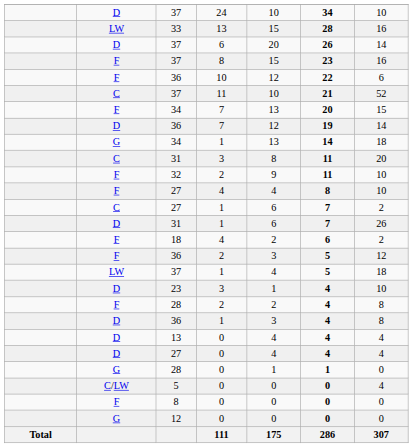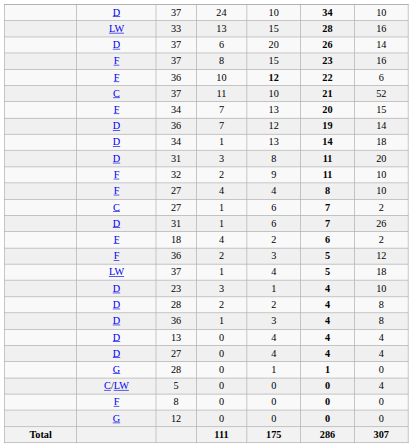 <table class="wikitable sortable" width ="50%">
 <tr align="center">
 </tr>
 <tr align="center" bgcolor="">
 <td></td>
 <td><a href='#'>D</a></td>
 <td>37</td>
 <td>24</td>
 <td>10</td>
 <td><strong>34</strong></td>
 <td>10</td>
 </tr>
 <tr align="center" bgcolor="f0f0f0">
 <td></td>
 <td><a href='#'>LW</a></td>
 <td>33</td>
 <td>13</td>
 <td>15</td>
 <td><strong>28</strong></td>
 <td>16</td>
 </tr>
 <tr align="center" bgcolor="">
 <td></td>
 <td><a href='#'>D</a></td>
 <td>37</td>
 <td>6</td>
 <td>20</td>
 <td><strong>26</strong></td>
 <td>14</td>
 </tr>
 <tr align="center" bgcolor="f0f0f0">
 <td></td>
 <td><a href='#'>F</a></td>
 <td>37</td>
 <td>8</td>
 <td>15</td>
 <td><strong>23</strong></td>
 <td>16</td>
 </tr>
 <tr align="center" bgcolor="">
 <td></td>
 <td><a href='#'>F</a></td>
 <td>36</td>
 <td>10</td>
-<td>12</td>
+<td><strong>12</strong></td>
 <td><strong>22</strong></td>
 <td>6</td>
 </tr>
 <tr align="center" bgcolor="f0f0f0">
 <td></td>
 <td><a href='#'>C</a></td>
 <td>37</td>
 <td>11</td>
 <td>10</td>
 <td><strong>21</strong></td>
 <td>52</td>
 </tr>
 <tr align="center" bgcolor="">
 <td></td>
 <td><a href='#'>F</a></td>
 <td>34</td>
 <td>7</td>
 <td>13</td>
 <td><strong>20</strong></td>
 <td>15</td>
 </tr>
 <tr align="center" bgcolor="f0f0f0">
 <td></td>
 <td><a href='#'>D</a></td>
 <td>36</td>
 <td>7</td>
 <td>12</td>
 <td><strong>19</strong></td>
 <td>14</td>
 </tr>
 <tr align="center" bgcolor="">
 <td></td>
-<td><a href='#'>G</a></td>
+<td><a href='#'>D</a></td>
 <td>34</td>
 <td>1</td>
 <td>13</td>
 <td><strong>14</strong></td>
 <td>18</td>
 </tr>
 <tr align="center" bgcolor="f0f0f0">
 <td></td>
-<td><a href='#'>C</a></td>
+<td><a href='#'>D</a></td>
 <td>31</td>
 <td>3</td>
 <td>8</td>
 <td><strong>11</strong></td>
 <td>20</td>
 </tr>
 <tr align="center" bgcolor="">
 <td></td>
 <td><a href='#'>F</a></td>
 <td>32</td>
 <td>2</td>
 <td>9</td>
 <td><strong>11</strong></td>
 <td>10</td>
 </tr>
 <tr align="center" bgcolor="f0f0f0">
 <td></td>
 <td><a href='#'>F</a></td>
 <td>27</td>
 <td>4</td>
 <td>4</td>
 <td><strong>8</strong></td>
 <td>10</td>
 </tr>
 <tr align="center" bgcolor="">
 <td></td>
 <td><a href='#'>C</a></td>
 <td>27</td>
 <td>1</td>
 <td>6</td>
 <td><strong>7</strong></td>
 <td>2</td>
 </tr>
 <tr align="center" bgcolor="f0f0f0">
 <td></td>
 <td><a href='#'>D</a></td>
 <td>31</td>
 <td>1</td>
 <td>6</td>
 <td><strong>7</strong></td>
 <td>26</td>
 </tr>
 <tr align="center" bgcolor="">
 <td></td>
 <td><a href='#'>F</a></td>
 <td>18</td>
 <td>4</td>
 <td>2</td>
 <td><strong>6</strong></td>
 <td>2</td>
 </tr>
 <tr align="center" bgcolor="f0f0f0">
 <td></td>
 <td><a href='#'>F</a></td>
 <td>36</td>
 <td>2</td>
 <td>3</td>
 <td><strong>5</strong></td>
 <td>12</td>
 </tr>
 <tr align="center" bgcolor="">
 <td></td>
 <td><a href='#'>LW</a></td>
 <td>37</td>
 <td>1</td>
 <td>4</td>
 <td><strong>5</strong></td>
 <td>18</td>
 </tr>
 <tr align="center" bgcolor="f0f0f0">
 <td></td>
 <td><a href='#'>D</a></td>
 <td>23</td>
 <td>3</td>
 <td>1</td>
 <td><strong>4</strong></td>
 <td>10</td>
 </tr>
 <tr align="center" bgcolor="">
 <td></td>
-<td><a href='#'>F</a></td>
+<td><a href='#'>D</a></td>
 <td>28</td>
 <td>2</td>
 <td>2</td>
 <td><strong>4</strong></td>
 <td>8</td>
 </tr>
 <tr align="center" bgcolor="f0f0f0">
 <td></td>
 <td><a href='#'>D</a></td>
 <td>36</td>
 <td>1</td>
 <td>3</td>
 <td><strong>4</strong></td>
 <td>8</td>
 </tr>
 <tr align="center" bgcolor="">
 <td></td>
 <td><a href='#'>D</a></td>
 <td>13</td>
 <td>0</td>
 <td>4</td>
 <td><strong>4</strong></td>
 <td>4</td>
 </tr>
 <tr align="center" bgcolor="f0f0f0">
 <td></td>
 <td><a href='#'>D</a></td>
 <td>27</td>
 <td>0</td>
 <td>4</td>
 <td><strong>4</strong></td>
 <td>4</td>
 </tr>
 <tr align="center" bgcolor="">
 <td></td>
 <td><a href='#'>G</a></td>
 <td>28</td>
 <td>0</td>
 <td>1</td>
 <td><strong>1</strong></td>
 <td>0</td>
 </tr>
 <tr align="center" bgcolor="f0f0f0">
 <td></td>
 <td><a href='#'>C</a>/<a href='#'>LW</a></td>
 <td>5</td>
 <td>0</td>
 <td>0</td>
 <td><strong>0</strong></td>
 <td>4</td>
 </tr>
 <tr align="center" bgcolor="">
 <td></td>
 <td><a href='#'>F</a></td>
 <td>8</td>
 <td>0</td>
 <td>0</td>
 <td><strong>0</strong></td>
 <td>0</td>
 </tr>
 <tr align="center" bgcolor="f0f0f0">
 <td></td>
 <td><a href='#'>G</a></td>
 <td>12</td>
 <td>0</td>
 <td>0</td>
 <td><strong>0</strong></td>
 <td>0</td>
 </tr>
 <tr>
 <th>Total</th>
 <th></th>
 <th></th>
 <th>111</th>
 <th>175</th>
 <th>286</th>
 <th>307</th>
 </tr>
 </table>
